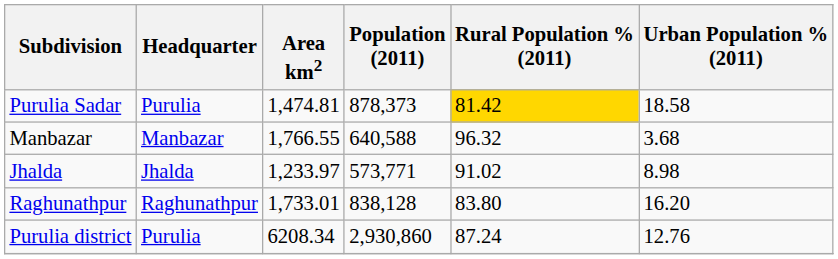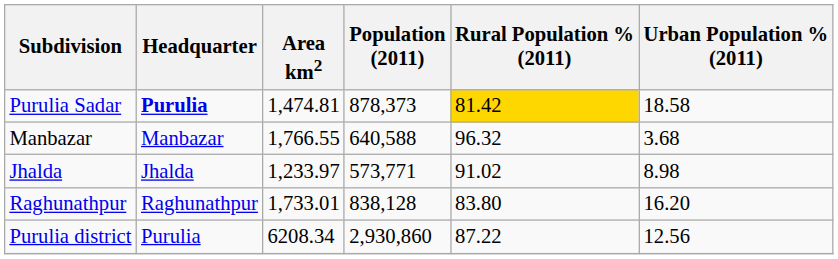 <table class="wikitable sortable">
 <tr>
 <th>Subdivision</th>
 <th>Headquarter</th>
 <th><br>Area<br>km<sup>2</sup></th>
 <th>Population<br>(2011)</th>
 <th>Rural Population %<br>(2011)</th>
 <th>Urban Population % <br>(2011)</th>
 </tr>
 <tr>
 <td><a href='#'>Purulia Sadar</a></td>
-<td><a href='#'>Purulia</a></td>
+<td><strong><a href='#'>Purulia</a></strong></td>
 <td>1,474.81</td>
 <td>878,373</td>
 <td style="background: gold;">81.42</td>
 <td>18.58</td>
 </tr>
 <tr>
 <td>Manbazar</td>
 <td><a href='#'>Manbazar</a></td>
 <td>1,766.55</td>
 <td>640,588</td>
 <td>96.32</td>
 <td>3.68</td>
 </tr>
 <tr>
 <td><a href='#'>Jhalda</a></td>
 <td><a href='#'>Jhalda</a></td>
 <td>1,233.97</td>
 <td>573,771</td>
 <td>91.02</td>
 <td>8.98</td>
 </tr>
 <tr>
 <td><a href='#'>Raghunathpur</a></td>
 <td><a href='#'>Raghunathpur</a></td>
 <td>1,733.01</td>
 <td>838,128</td>
 <td>83.80</td>
 <td>16.20</td>
 </tr>
 <tr>
 <td><a href='#'>Purulia district</a></td>
 <td><a href='#'>Purulia</a></td>
 <td>6208.34</td>
 <td>2,930,860</td>
-<td>87.24</td>
-<td>12.76</td>
+<td>87.22</td>
+<td>12.56</td>
 </tr>
 <tr>
 </tr>
 </table>
